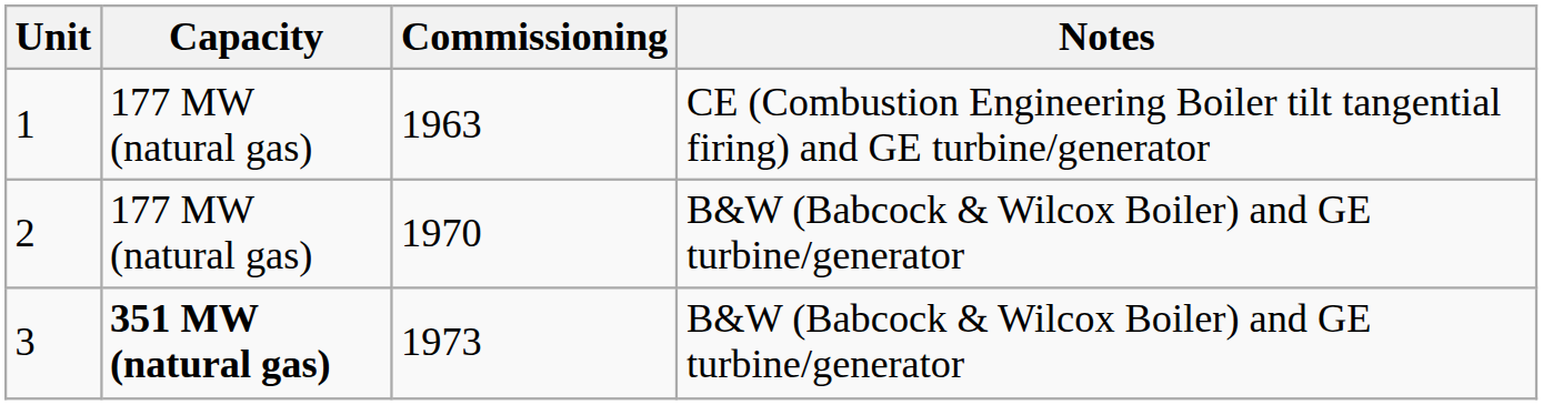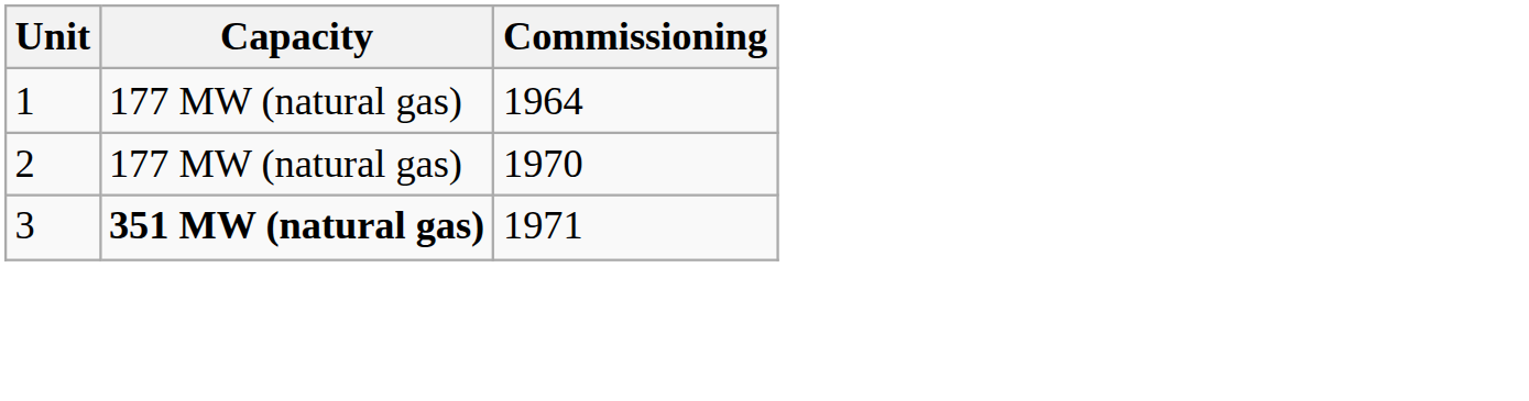 <table class="sortable wikitable">
 <tr>
 <th>Unit</th>
 <th>Capacity</th>
 <th>Commissioning</th>
-<th>Notes</th>
 </tr>
 <tr>
 <td>1</td>
 <td>177 MW (natural gas)</td>
-<td>1963</td>
-<td>CE (Combustion Engineering Boiler tilt tangential firing)  and GE turbine/generator</td>
+<td>1964</td>
 </tr>
 <tr>
 <td>2</td>
 <td>177 MW (natural gas)</td>
 <td>1970</td>
-<td>B&W (Babcock & Wilcox Boiler) and GE turbine/generator</td>
 </tr>
 <tr>
 <td>3</td>
 <td><strong>351 MW (natural gas)</strong></td>
-<td>1973</td>
-<td>B&W (Babcock & Wilcox Boiler) and GE turbine/generator</td>
+<td>1971</td>
 </tr>
 </table>
